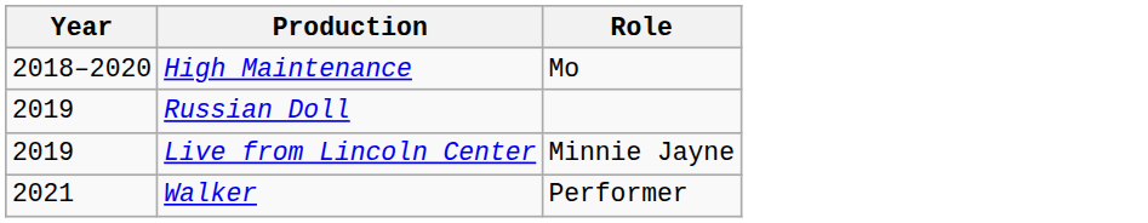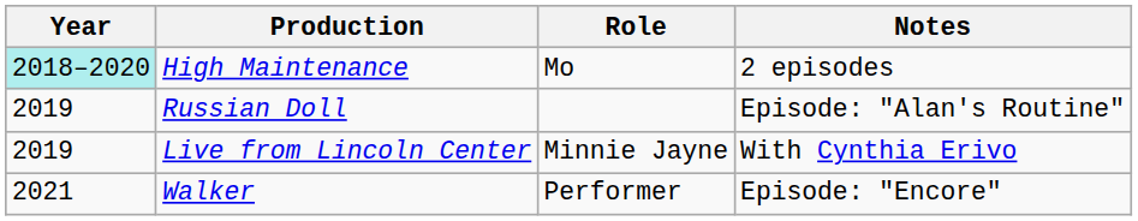 <table class="wikitable sortable">
 <tr>
 <th>Year</th>
 <th>Production</th>
 <th>Role</th>
+<th>Notes</th>
 </tr>
 <tr>
-<td>2018–2020</td>
+<td style="background: paleturquoise;">2018–2020</td>
 <td><em><a href='#'>High Maintenance</a></em></td>
 <td>Mo</td>
+<td>2 episodes</td>
 </tr>
 <tr>
 <td>2019</td>
 <td><a href='#'><em>Russian Doll</em></a></td>
 <td></td>
+<td>Episode: "Alan's Routine"</td>
 </tr>
 <tr>
 <td>2019</td>
 <td><em><a href='#'>Live from Lincoln Center</a></em></td>
 <td>Minnie Jayne</td>
+<td>With <a href='#'>Cynthia Erivo</a></td>
 </tr>
 <tr>
 <td>2021</td>
 <td><a href='#'><em>Walker</em></a></td>
 <td>Performer</td>
+<td>Episode: "Encore"</td>
 </tr>
 </table>
